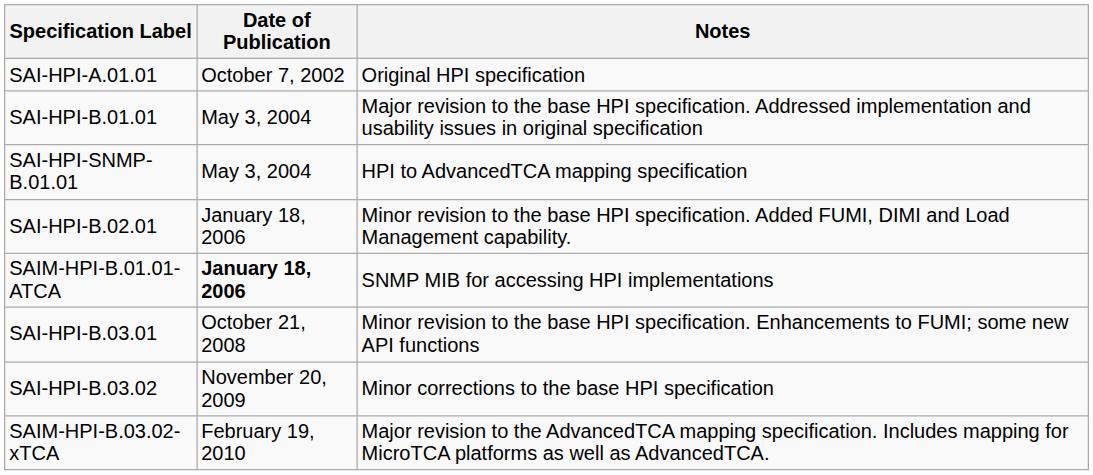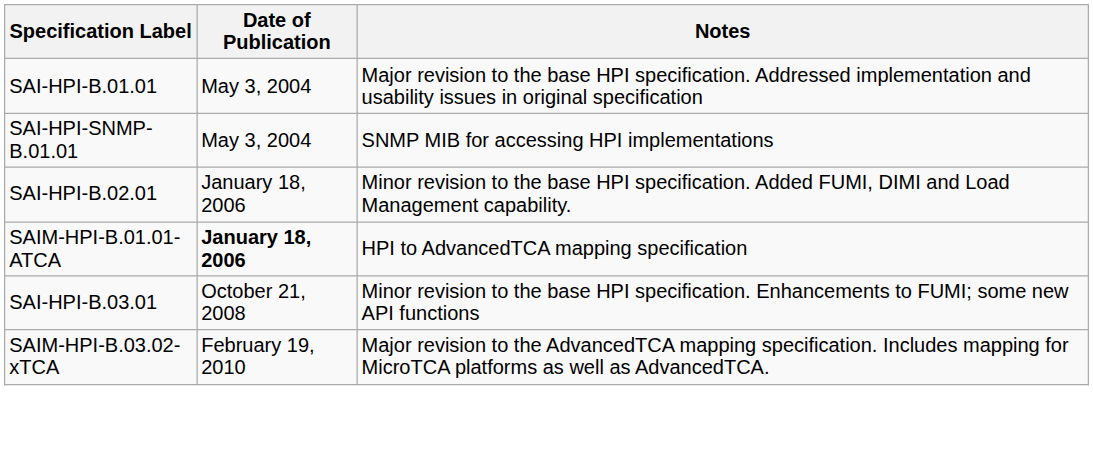 <table class="wikitable" Table 1 –>
 <tr>
 <th>Specification Label</th>
 <th>Date of Publication</th>
 <th>Notes</th>
-</tr>
-<tr>
-<td>SAI-HPI-A.01.01</td>
-<td>October 7, 2002</td>
-<td>Original HPI specification</td>
 </tr>
 <tr>
 <td>SAI-HPI-B.01.01</td>
 <td>May 3, 2004</td>
 <td>Major revision to the base HPI specification. Addressed implementation and usability issues in original specification</td>
 </tr>
 <tr>
 <td>SAI-HPI-SNMP-B.01.01</td>
 <td>May 3, 2004</td>
-<td>HPI to AdvancedTCA mapping specification</td>
+<td>SNMP MIB for accessing HPI implementations</td>
 </tr>
 <tr>
 <td>SAI-HPI-B.02.01</td>
 <td>January 18, 2006</td>
 <td>Minor revision to the base HPI specification. Added FUMI, DIMI and Load Management capability.</td>
 </tr>
 <tr>
 <td>SAIM-HPI-B.01.01-ATCA</td>
 <td><strong>January 18, 2006</strong></td>
-<td>SNMP MIB for accessing HPI implementations</td>
+<td>HPI to AdvancedTCA mapping specification</td>
 </tr>
 <tr>
 <td>SAI-HPI-B.03.01</td>
 <td>October 21, 2008</td>
 <td>Minor revision to the base HPI specification. Enhancements to FUMI; some new API functions</td>
 </tr>
 <tr>
-<td>SAI-HPI-B.03.02</td>
-<td>November 20, 2009</td>
-<td>Minor corrections to the base HPI specification</td>
-</tr>
-<tr>
 <td>SAIM-HPI-B.03.02-xTCA</td>
 <td>February 19, 2010</td>
 <td>Major revision to the AdvancedTCA mapping specification. Includes mapping for MicroTCA platforms as well as AdvancedTCA.</td>
 </tr>
 </table>
